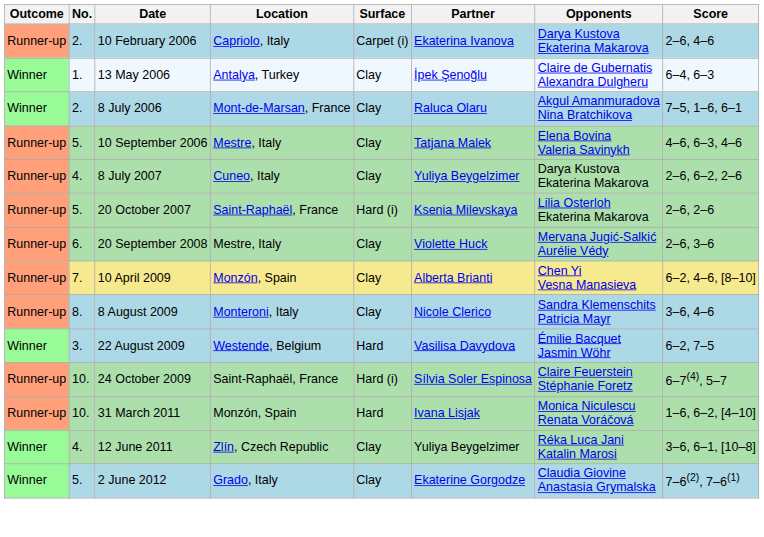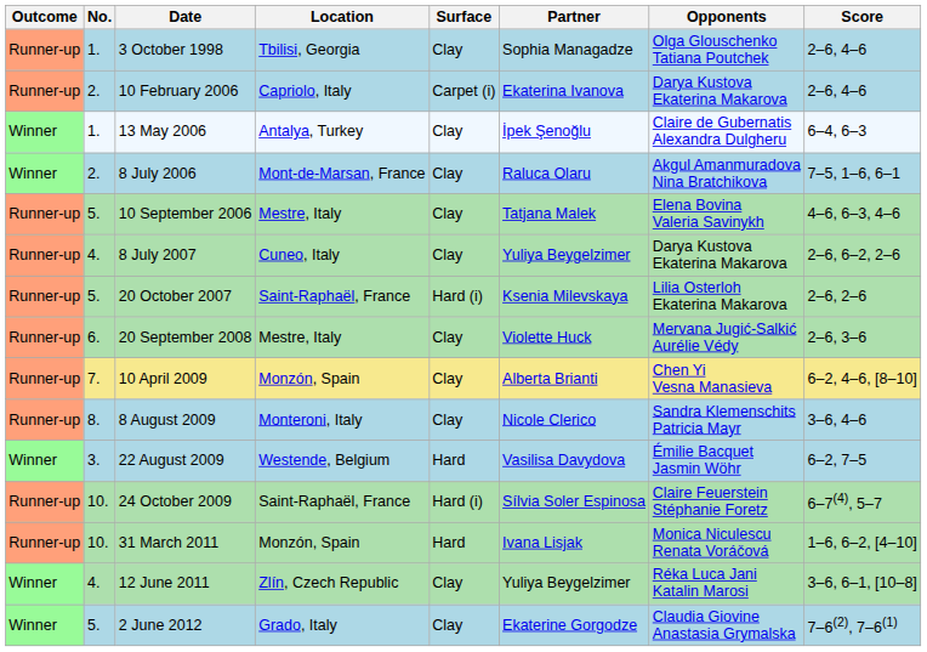 <table class="sortable wikitable">
 <tr>
 <th>Outcome</th>
 <th>No.</th>
 <th>Date</th>
 <th>Location</th>
 <th>Surface</th>
 <th>Partner</th>
 <th>Opponents</th>
 <th class="unsortable">Score</th>
+</tr>
+<tr style="background:lightblue;">
+<td style="background:#ffa07a;">Runner-up</td>
+<td>1.</td>
+<td>3 October 1998</td>
+<td><a href='#'>Tbilisi</a>, Georgia</td>
+<td>Clay</td>
+<td> Sophia Managadze</td>
+<td> <a href='#'>Olga Glouschenko</a> <br>  <a href='#'>Tatiana Poutchek</a></td>
+<td>2–6, 4–6</td>
 </tr>
 <tr style="background:lightblue;">
 <td style="background:#ffa07a;">Runner-up</td>
 <td>2.</td>
 <td>10 February 2006</td>
 <td><a href='#'>Capriolo</a>, Italy</td>
 <td>Carpet (i)</td>
 <td> <a href='#'>Ekaterina Ivanova</a></td>
 <td> <a href='#'>Darya Kustova</a> <br>  <a href='#'>Ekaterina Makarova</a></td>
 <td>2–6, 4–6</td>
 </tr>
 <tr style="background:#f0f8ff;">
 <td style="background:#98fb98;">Winner</td>
 <td>1.</td>
 <td>13 May 2006</td>
 <td><a href='#'>Antalya</a>, Turkey</td>
 <td>Clay</td>
 <td> <a href='#'>İpek Şenoğlu</a></td>
 <td> <a href='#'>Claire de Gubernatis</a> <br>  <a href='#'>Alexandra Dulgheru</a></td>
 <td>6–4, 6–3</td>
 </tr>
 <tr style="background:lightblue;">
 <td style="background:#98fb98;">Winner</td>
 <td>2.</td>
 <td>8 July 2006</td>
 <td><a href='#'>Mont-de-Marsan</a>, France</td>
 <td>Clay</td>
 <td> <a href='#'>Raluca Olaru</a></td>
 <td> <a href='#'>Akgul Amanmuradova</a> <br>  <a href='#'>Nina Bratchikova</a></td>
 <td>7–5, 1–6, 6–1</td>
 </tr>
 <tr style="background:#addfad;">
 <td style="background:#ffa07a;">Runner-up</td>
 <td>5.</td>
 <td>10 September 2006</td>
 <td><a href='#'>Mestre</a>, Italy</td>
 <td>Clay</td>
 <td> <a href='#'>Tatjana Malek</a></td>
 <td> <a href='#'>Elena Bovina</a> <br>  <a href='#'>Valeria Savinykh</a></td>
 <td>4–6, 6–3, 4–6</td>
 </tr>
 <tr style="background:#addfad;">
 <td style="background:#ffa07a;">Runner-up</td>
 <td>4.</td>
 <td>8 July 2007</td>
 <td><a href='#'>Cuneo</a>, Italy</td>
 <td>Clay</td>
 <td> <a href='#'>Yuliya Beygelzimer</a></td>
 <td> Darya Kustova <br>  Ekaterina Makarova</td>
 <td>2–6, 6–2, 2–6</td>
 </tr>
 <tr style="background:#addfad;">
 <td style="background:#ffa07a;">Runner-up</td>
 <td>5.</td>
 <td>20 October 2007</td>
 <td><a href='#'>Saint-Raphaël</a>, France</td>
 <td>Hard (i)</td>
 <td> <a href='#'>Ksenia Milevskaya</a></td>
 <td> <a href='#'>Lilia Osterloh</a> <br>  Ekaterina Makarova</td>
 <td>2–6, 2–6</td>
 </tr>
 <tr style="background:#addfad;">
 <td style="background:#ffa07a;">Runner-up</td>
 <td>6.</td>
 <td>20 September 2008</td>
 <td>Mestre, Italy</td>
 <td>Clay</td>
 <td> <a href='#'>Violette Huck</a></td>
 <td> <a href='#'>Mervana Jugić-Salkić</a> <br>  <a href='#'>Aurélie Védy</a></td>
 <td>2–6, 3–6</td>
 </tr>
 <tr style="background:#f7e98e;">
 <td style="background:#ffa07a;">Runner-up</td>
 <td>7.</td>
 <td>10 April 2009</td>
 <td><a href='#'>Monzón</a>, Spain</td>
 <td>Clay</td>
 <td> <a href='#'>Alberta Brianti</a></td>
 <td> <a href='#'>Chen Yi</a> <br>  <a href='#'>Vesna Manasieva</a></td>
 <td>6–2, 4–6, [8–10]</td>
 </tr>
 <tr style="background:lightblue;">
 <td style="background:#ffa07a;">Runner-up</td>
 <td>8.</td>
 <td>8 August 2009</td>
 <td><a href='#'>Monteroni</a>, Italy</td>
 <td>Clay</td>
 <td> <a href='#'>Nicole Clerico</a></td>
 <td> <a href='#'>Sandra Klemenschits</a> <br>  <a href='#'>Patricia Mayr</a></td>
 <td>3–6, 4–6</td>
 </tr>
 <tr style="background:lightblue;">
 <td style="background:#98fb98;">Winner</td>
 <td>3.</td>
 <td>22 August 2009</td>
 <td><a href='#'>Westende</a>, Belgium</td>
 <td>Hard</td>
 <td> <a href='#'>Vasilisa Davydova</a></td>
 <td> <a href='#'>Émilie Bacquet</a> <br>  <a href='#'>Jasmin Wöhr</a></td>
 <td>6–2, 7–5</td>
 </tr>
 <tr style="background:#addfad;">
 <td style="background:#ffa07a;">Runner-up</td>
 <td>10.</td>
 <td>24 October 2009</td>
 <td>Saint-Raphaël, France</td>
 <td>Hard (i)</td>
 <td> <a href='#'>Sílvia Soler Espinosa</a></td>
 <td> <a href='#'>Claire Feuerstein</a> <br>  <a href='#'>Stéphanie Foretz</a></td>
 <td>6–7<sup>(4)</sup>, 5–7</td>
 </tr>
 <tr style="background:#addfad;">
 <td style="background:#ffa07a;">Runner-up</td>
 <td>10.</td>
 <td>31 March 2011</td>
 <td>Monzón, Spain</td>
 <td>Hard</td>
 <td> <a href='#'>Ivana Lisjak</a></td>
 <td> <a href='#'>Monica Niculescu</a> <br>  <a href='#'>Renata Voráčová</a></td>
 <td>1–6, 6–2, [4–10]</td>
 </tr>
 <tr style="background:#addfad;">
 <td style="background:#98fb98;">Winner</td>
 <td>4.</td>
 <td>12 June 2011</td>
 <td><a href='#'>Zlín</a>, Czech Republic</td>
 <td>Clay</td>
 <td> Yuliya Beygelzimer</td>
 <td> <a href='#'>Réka Luca Jani</a> <br>  <a href='#'>Katalin Marosi</a></td>
 <td>3–6, 6–1, [10–8]</td>
 </tr>
 <tr style="background:lightblue;">
 <td style="background:#98fb98;">Winner</td>
 <td>5.</td>
 <td>2 June 2012</td>
 <td><a href='#'>Grado</a>, Italy</td>
 <td>Clay</td>
 <td> <a href='#'>Ekaterine Gorgodze</a></td>
 <td> <a href='#'>Claudia Giovine</a> <br>  <a href='#'>Anastasia Grymalska</a></td>
 <td>7–6<sup>(2)</sup>, 7–6<sup>(1)</sup></td>
 </tr>
 </table>
